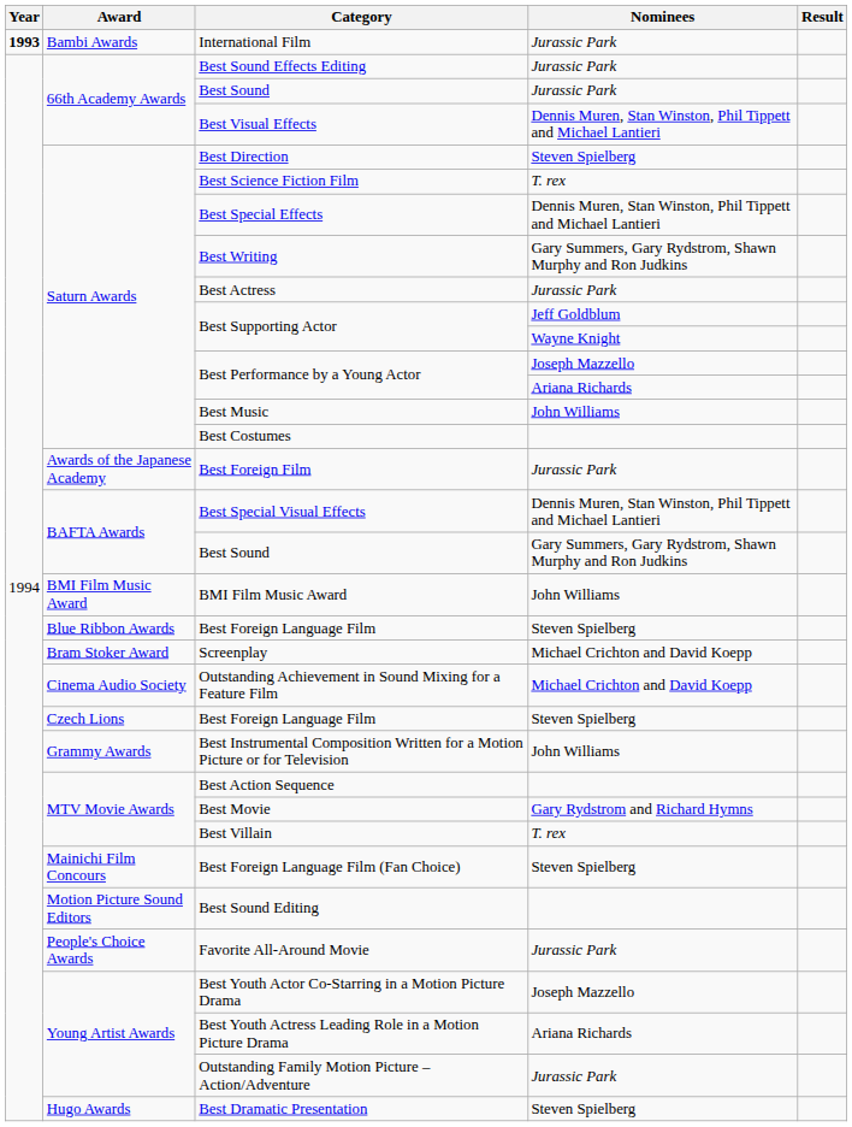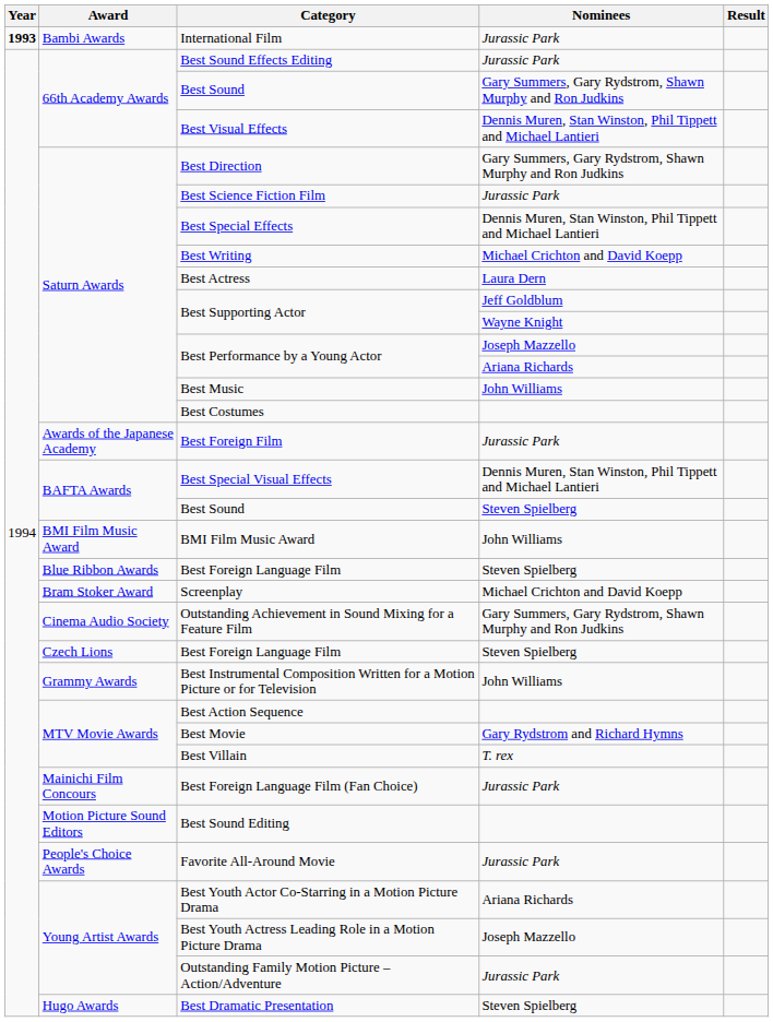 <table class="wikitable sortable" style="width:99%;">
 <tr>
 <th class="unsortable;">Year</th>
 <th>Award</th>
 <th>Category</th>
 <th>Nominees</th>
 <th>Result</th>
 </tr>
 <tr>
 <td style="text-align:center;"><strong>1993</strong></td>
 <td><a href='#'>Bambi Awards</a></td>
 <td>International Film</td>
 <td><em>Jurassic Park</em></td>
 <td></td>
 </tr>
 <tr>
 <td style="text-align:center;" rowspan="33">1994</td>
 <td rowspan="3"><a href='#'>66th Academy Awards</a></td>
 <td><a href='#'>Best Sound Effects Editing</a></td>
 <td><em>Jurassic Park</em></td>
 <td></td>
 </tr>
 <tr>
 <td><a href='#'>Best Sound</a></td>
-<td><em>Jurassic Park</em></td>
+<td><a href='#'>Gary Summers</a>, Gary Rydstrom, <a href='#'>Shawn Murphy</a> and <a href='#'>Ron Judkins</a></td>
 <td></td>
 </tr>
 <tr>
 <td><a href='#'>Best Visual Effects</a></td>
 <td><a href='#'>Dennis Muren</a>, <a href='#'>Stan Winston</a>, <a href='#'>Phil Tippett</a> and <a href='#'>Michael Lantieri</a></td>
 <td></td>
 </tr>
 <tr>
 <td rowspan="11"><a href='#'>Saturn Awards</a></td>
 <td><a href='#'>Best Direction</a></td>
-<td><a href='#'>Steven Spielberg</a></td>
+<td>Gary Summers, Gary Rydstrom, Shawn Murphy and Ron Judkins</td>
 <td></td>
 </tr>
 <tr>
 <td><a href='#'>Best Science Fiction Film</a></td>
-<td><em>T. rex</em></td>
+<td><em>Jurassic Park</em></td>
 <td></td>
 </tr>
 <tr>
 <td><a href='#'>Best Special Effects</a></td>
 <td>Dennis Muren, Stan Winston, Phil Tippett and Michael Lantieri</td>
 <td></td>
 </tr>
 <tr>
 <td><a href='#'>Best Writing</a></td>
-<td>Gary Summers, Gary Rydstrom, Shawn Murphy and Ron Judkins</td>
+<td><a href='#'>Michael Crichton</a> and <a href='#'>David Koepp</a></td>
 <td></td>
 </tr>
 <tr>
 <td>Best Actress</td>
-<td><em>Jurassic Park</em></td>
+<td><a href='#'>Laura Dern</a></td>
 <td></td>
 </tr>
 <tr>
 <td rowspan="2">Best Supporting Actor</td>
 <td><a href='#'>Jeff Goldblum</a></td>
 <td></td>
 </tr>
 <tr>
 <td><a href='#'>Wayne Knight</a></td>
 <td></td>
 </tr>
 <tr>
 <td rowspan="2">Best Performance by a Young Actor</td>
 <td><a href='#'>Joseph Mazzello</a></td>
 <td></td>
 </tr>
 <tr>
 <td><a href='#'>Ariana Richards</a></td>
 <td></td>
 </tr>
 <tr>
 <td>Best Music</td>
 <td><a href='#'>John Williams</a></td>
 <td></td>
 </tr>
 <tr>
 <td>Best Costumes</td>
 <td></td>
 <td></td>
 </tr>
 <tr>
 <td><a href='#'>Awards of the Japanese Academy</a></td>
 <td><a href='#'>Best Foreign Film</a></td>
 <td><em>Jurassic Park</em></td>
 <td></td>
 </tr>
 <tr>
 <td rowspan="2"><a href='#'>BAFTA Awards</a></td>
 <td><a href='#'>Best Special Visual Effects</a></td>
 <td>Dennis Muren, Stan Winston, Phil Tippett and Michael Lantieri</td>
 <td></td>
 </tr>
 <tr>
 <td>Best Sound</td>
-<td>Gary Summers, Gary Rydstrom, Shawn Murphy and Ron Judkins</td>
+<td><a href='#'>Steven Spielberg</a></td>
 <td></td>
 </tr>
 <tr>
 <td><a href='#'>BMI Film Music Award</a></td>
 <td>BMI Film Music Award</td>
 <td>John Williams</td>
 <td></td>
 </tr>
 <tr>
 <td><a href='#'>Blue Ribbon Awards</a></td>
 <td>Best Foreign Language Film</td>
 <td>Steven Spielberg</td>
 <td></td>
 </tr>
 <tr>
 <td><a href='#'>Bram Stoker Award</a></td>
 <td>Screenplay</td>
 <td>Michael Crichton and David Koepp</td>
 <td></td>
 </tr>
 <tr>
 <td><a href='#'>Cinema Audio Society</a></td>
 <td>Outstanding Achievement in Sound Mixing for a Feature Film</td>
-<td><a href='#'>Michael Crichton</a> and <a href='#'>David Koepp</a></td>
+<td>Gary Summers, Gary Rydstrom, Shawn Murphy and Ron Judkins</td>
 <td></td>
 </tr>
 <tr>
 <td><a href='#'>Czech Lions</a></td>
 <td>Best Foreign Language Film</td>
 <td>Steven Spielberg</td>
 <td></td>
 </tr>
 <tr>
 <td><a href='#'>Grammy Awards</a></td>
 <td>Best Instrumental Composition Written for a Motion Picture or for Television</td>
 <td>John Williams</td>
 <td></td>
 </tr>
 <tr>
 <td rowspan="3"><a href='#'>MTV Movie Awards</a></td>
 <td>Best Action Sequence</td>
 <td></td>
 <td></td>
 </tr>
 <tr>
 <td>Best Movie</td>
 <td><a href='#'>Gary Rydstrom</a> and <a href='#'>Richard Hymns</a></td>
 <td></td>
 </tr>
 <tr>
 <td>Best Villain</td>
 <td><em>T. rex</em></td>
 <td></td>
 </tr>
 <tr>
 <td><a href='#'>Mainichi Film Concours</a></td>
 <td>Best Foreign Language Film (Fan Choice)</td>
-<td>Steven Spielberg</td>
+<td><em>Jurassic Park</em></td>
 <td></td>
 </tr>
 <tr>
 <td><a href='#'>Motion Picture Sound Editors</a></td>
 <td>Best Sound Editing</td>
 <td></td>
 <td></td>
 </tr>
 <tr>
 <td><a href='#'>People's Choice Awards</a></td>
 <td>Favorite All-Around Movie</td>
 <td><em>Jurassic Park</em></td>
 <td></td>
 </tr>
 <tr>
 <td rowspan="3"><a href='#'>Young Artist Awards</a></td>
 <td>Best Youth Actor Co-Starring in a Motion Picture Drama</td>
-<td>Joseph Mazzello</td>
+<td>Ariana Richards</td>
 <td></td>
 </tr>
 <tr>
 <td>Best Youth Actress Leading Role in a Motion Picture Drama</td>
-<td>Ariana Richards</td>
+<td>Joseph Mazzello</td>
 <td></td>
 </tr>
 <tr>
 <td>Outstanding Family Motion Picture – Action/Adventure</td>
 <td><em>Jurassic Park</em></td>
 <td></td>
 </tr>
 <tr>
 <td><a href='#'>Hugo Awards</a></td>
 <td><a href='#'>Best Dramatic Presentation</a></td>
 <td>Steven Spielberg</td>
 <td></td>
 </tr>
 </table>
